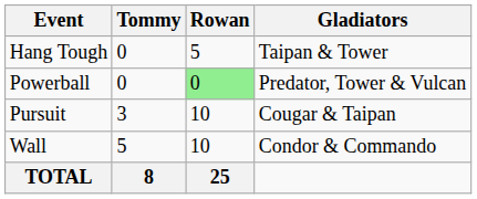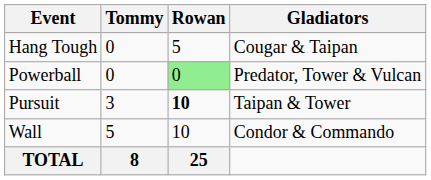 <table class="wikitable">
 <tr>
 <th>Event</th>
 <th>Tommy</th>
 <th>Rowan</th>
 <th>Gladiators</th>
 </tr>
 <tr>
 <td>Hang Tough</td>
 <td>0</td>
 <td>5</td>
-<td>Taipan & Tower</td>
+<td>Cougar & Taipan</td>
 </tr>
 <tr>
 <td>Powerball</td>
 <td>0</td>
 <td style="background: lightgreen;">0</td>
 <td>Predator, Tower & Vulcan</td>
 </tr>
 <tr>
 <td>Pursuit</td>
 <td>3</td>
-<td>10</td>
-<td>Cougar & Taipan</td>
+<td><strong>10</strong></td>
+<td>Taipan & Tower</td>
 </tr>
 <tr>
 <td>Wall</td>
 <td>5</td>
 <td>10</td>
 <td>Condor & Commando</td>
 </tr>
 <tr>
 <th>TOTAL</th>
 <th>8</th>
 <th>25</th>
 </tr>
 </table>
